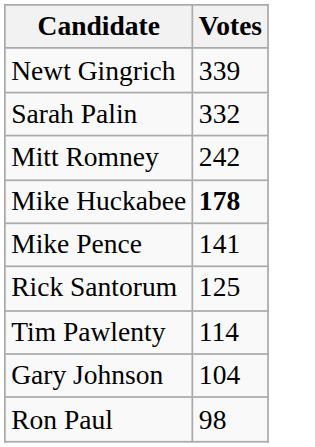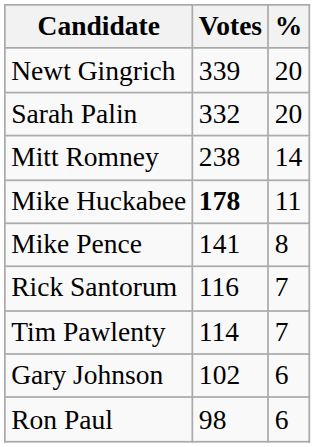 <table class="wikitable sortable">
 <tr>
 <th>Candidate</th>
 <th>Votes</th>
+<th>%</th>
 </tr>
 <tr>
 <td>Newt Gingrich</td>
 <td>339</td>
+<td>20</td>
 </tr>
 <tr>
 <td>Sarah Palin</td>
 <td>332</td>
+<td>20</td>
 </tr>
 <tr>
 <td>Mitt Romney</td>
-<td>242</td>
+<td>238</td>
+<td>14</td>
 </tr>
 <tr>
 <td>Mike Huckabee</td>
 <td><strong>178</strong></td>
+<td>11</td>
 </tr>
 <tr>
 <td>Mike Pence</td>
 <td>141</td>
+<td>8</td>
 </tr>
 <tr>
 <td>Rick Santorum</td>
-<td>125</td>
+<td>116</td>
+<td>7</td>
 </tr>
 <tr>
 <td>Tim Pawlenty</td>
 <td>114</td>
+<td>7</td>
 </tr>
 <tr>
 <td>Gary Johnson</td>
-<td>104</td>
+<td>102</td>
+<td>6</td>
 </tr>
 <tr>
 <td>Ron Paul</td>
 <td>98</td>
+<td>6</td>
 </tr>
 </table>
